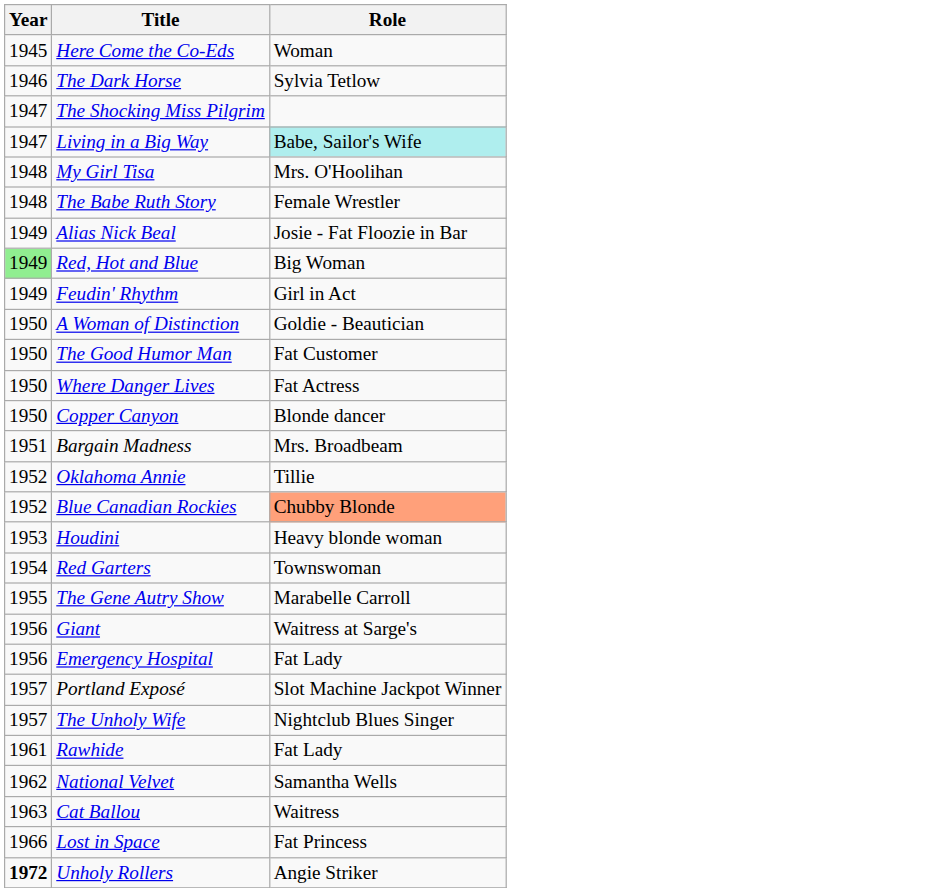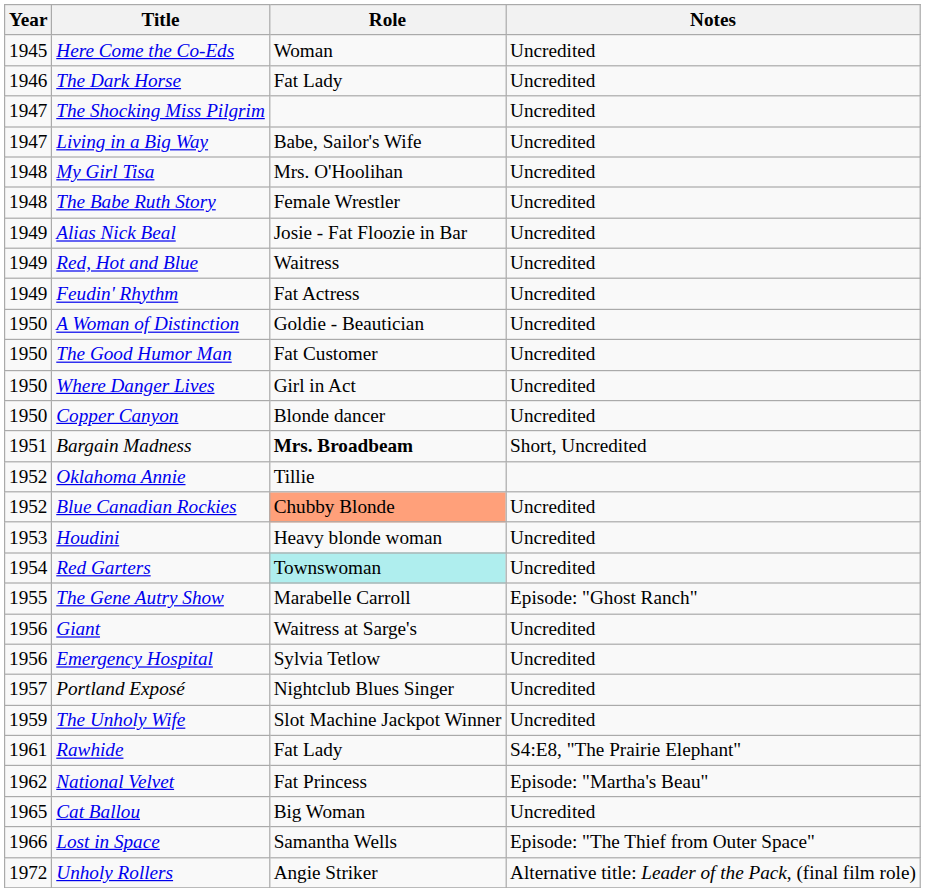 <table class="wikitable sortable">
 <tr>
 <th>Year</th>
 <th>Title</th>
 <th>Role</th>
+<th class="unsortable">Notes</th>
 </tr>
 <tr>
 <td>1945</td>
 <td><em><a href='#'>Here Come the Co-Eds</a></em></td>
 <td>Woman</td>
+<td>Uncredited</td>
 </tr>
 <tr>
 <td>1946</td>
 <td><em><a href='#'>The Dark Horse</a></em></td>
-<td>Sylvia Tetlow</td>
+<td>Fat Lady</td>
+<td>Uncredited</td>
 </tr>
 <tr>
 <td>1947</td>
 <td><em><a href='#'>The Shocking Miss Pilgrim</a></em></td>
 <td></td>
+<td>Uncredited</td>
 </tr>
 <tr>
 <td>1947</td>
 <td><em><a href='#'>Living in a Big Way</a></em></td>
-<td style="background: paleturquoise;">Babe, Sailor's Wife</td>
+<td>Babe, Sailor's Wife</td>
+<td>Uncredited</td>
 </tr>
 <tr>
 <td>1948</td>
 <td><em><a href='#'>My Girl Tisa</a></em></td>
 <td>Mrs. O'Hoolihan</td>
+<td>Uncredited</td>
 </tr>
 <tr>
 <td>1948</td>
 <td><em><a href='#'>The Babe Ruth Story</a></em></td>
 <td>Female Wrestler</td>
+<td>Uncredited</td>
 </tr>
 <tr>
 <td>1949</td>
 <td><em><a href='#'>Alias Nick Beal</a></em></td>
 <td>Josie - Fat Floozie in Bar</td>
+<td>Uncredited</td>
 </tr>
 <tr>
-<td style="background: lightgreen;">1949</td>
+<td>1949</td>
 <td><em><a href='#'>Red, Hot and Blue</a></em></td>
-<td>Big Woman</td>
+<td>Waitress</td>
+<td>Uncredited</td>
 </tr>
 <tr>
 <td>1949</td>
 <td><em><a href='#'>Feudin' Rhythm</a></em></td>
-<td>Girl in Act</td>
+<td>Fat Actress</td>
+<td>Uncredited</td>
 </tr>
 <tr>
 <td>1950</td>
 <td><em><a href='#'>A Woman of Distinction</a></em></td>
 <td>Goldie - Beautician</td>
+<td>Uncredited</td>
 </tr>
 <tr>
 <td>1950</td>
 <td><em><a href='#'>The Good Humor Man</a></em></td>
 <td>Fat Customer</td>
+<td>Uncredited</td>
 </tr>
 <tr>
 <td>1950</td>
 <td><em><a href='#'>Where Danger Lives</a></em></td>
-<td>Fat Actress</td>
+<td>Girl in Act</td>
+<td>Uncredited</td>
 </tr>
 <tr>
 <td>1950</td>
 <td><em><a href='#'>Copper Canyon</a></em></td>
 <td>Blonde dancer</td>
+<td>Uncredited</td>
 </tr>
 <tr>
 <td>1951</td>
 <td><em>Bargain Madness</em></td>
-<td>Mrs. Broadbeam</td>
+<td><strong>Mrs. Broadbeam</strong></td>
+<td>Short, Uncredited</td>
 </tr>
 <tr>
 <td>1952</td>
 <td><em><a href='#'>Oklahoma Annie</a></em></td>
 <td>Tillie</td>
+<td></td>
 </tr>
 <tr>
 <td>1952</td>
 <td><em><a href='#'>Blue Canadian Rockies</a></em></td>
 <td style="background: lightsalmon;">Chubby Blonde</td>
+<td>Uncredited</td>
 </tr>
 <tr>
 <td>1953</td>
 <td><em><a href='#'>Houdini</a></em></td>
 <td>Heavy blonde woman</td>
+<td>Uncredited</td>
 </tr>
 <tr>
 <td>1954</td>
 <td><em><a href='#'>Red Garters</a></em></td>
-<td>Townswoman</td>
+<td style="background: paleturquoise;">Townswoman</td>
+<td>Uncredited</td>
 </tr>
 <tr>
 <td>1955</td>
 <td><em><a href='#'>The Gene Autry Show</a></em></td>
 <td>Marabelle Carroll</td>
+<td>Episode: "Ghost Ranch"</td>
 </tr>
 <tr>
 <td>1956</td>
 <td><em><a href='#'>Giant</a></em></td>
 <td>Waitress at Sarge's</td>
+<td>Uncredited</td>
 </tr>
 <tr>
 <td>1956</td>
 <td><em><a href='#'>Emergency Hospital</a></em></td>
-<td>Fat Lady</td>
+<td>Sylvia Tetlow</td>
+<td>Uncredited</td>
 </tr>
 <tr>
 <td>1957</td>
 <td><em>Portland Exposé</em></td>
-<td>Slot Machine Jackpot Winner</td>
+<td>Nightclub Blues Singer</td>
+<td>Uncredited</td>
 </tr>
 <tr>
-<td>1957</td>
+<td>1959</td>
 <td><em><a href='#'>The Unholy Wife</a></em></td>
-<td>Nightclub Blues Singer</td>
+<td>Slot Machine Jackpot Winner</td>
+<td>Uncredited</td>
 </tr>
 <tr>
 <td>1961</td>
 <td><em><a href='#'>Rawhide</a></em></td>
 <td>Fat Lady</td>
+<td>S4:E8, "The Prairie Elephant"</td>
 </tr>
 <tr>
 <td>1962</td>
 <td><em><a href='#'>National Velvet</a></em></td>
-<td>Samantha Wells</td>
+<td>Fat Princess</td>
+<td>Episode: "Martha's Beau"</td>
 </tr>
 <tr>
-<td>1963</td>
+<td>1965</td>
 <td><em><a href='#'>Cat Ballou</a></em></td>
-<td>Waitress</td>
+<td>Big Woman</td>
+<td>Uncredited</td>
 </tr>
 <tr>
 <td>1966</td>
 <td><em><a href='#'>Lost in Space</a></em></td>
-<td>Fat Princess</td>
+<td>Samantha Wells</td>
+<td>Episode: "The Thief from Outer Space"</td>
 </tr>
 <tr>
-<td><strong>1972</strong></td>
+<td>1972</td>
 <td><em><a href='#'>Unholy Rollers</a></em></td>
 <td>Angie Striker</td>
+<td>Alternative title: <em>Leader of the Pack</em>, (final film role)</td>
 </tr>
 </table>
